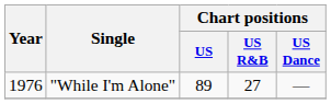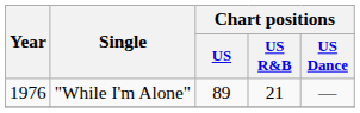 <table class="wikitable" style="text-align:center;">
 <tr>
 <th rowspan="2">Year</th>
 <th rowspan="2">Single</th>
 <th colspan="3">Chart positions</th>
 </tr>
 <tr style="font-size:smaller;">
 <th width="40"><a href='#'>US</a></th>
 <th width="40"><a href='#'>US<br>R&B</a></th>
 <th width="40"><a href='#'>US<br>Dance</a></th>
 </tr>
 <tr>
 <td rowspan="1">1976</td>
 <td align="left">"While I'm Alone"</td>
 <td>89</td>
-<td>27</td>
+<td>21</td>
 <td>—</td>
 </tr>
 <tr>
 </tr>
 </table>
